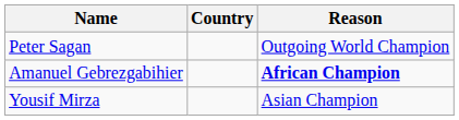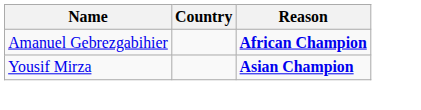 <table class="wikitable">
 <tr>
 <th>Name</th>
 <th>Country</th>
 <th>Reason</th>
-</tr>
-<tr>
-<td><a href='#'>Peter Sagan</a></td>
-<td></td>
-<td><a href='#'>Outgoing World Champion</a></td>
 </tr>
 <tr>
 <td><a href='#'>Amanuel Gebrezgabihier</a></td>
 <td></td>
 <td><strong><a href='#'>African Champion</a></strong></td>
 </tr>
 <tr>
 <td><a href='#'>Yousif Mirza</a></td>
 <td></td>
-<td><a href='#'>Asian Champion</a></td>
+<td><strong><a href='#'>Asian Champion</a></strong></td>
 </tr>
 </table>
